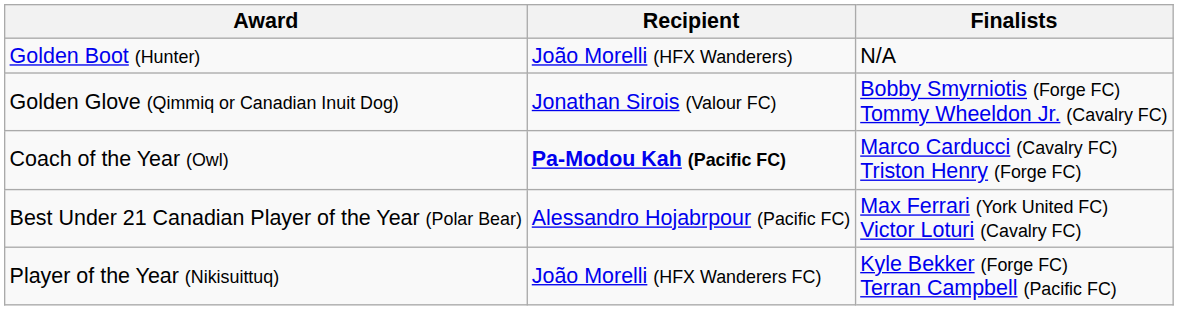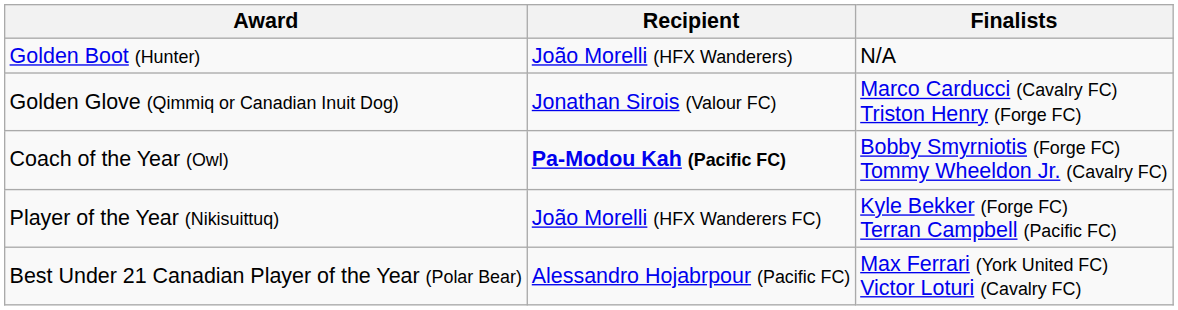 <table class="wikitable">
 <tr>
 <th>Award</th>
 <th>Recipient</th>
 <th>Finalists</th>
 </tr>
 <tr>
 <td><a href='#'>Golden Boot</a> <small>(Hunter)</small></td>
 <td> <a href='#'>João Morelli</a> <small>(HFX Wanderers)</small></td>
 <td>N/A</td>
 </tr>
 <tr>
 <td>Golden Glove <small>(Qimmiq or Canadian Inuit Dog)</small></td>
 <td> <a href='#'>Jonathan Sirois</a> <small>(Valour FC)</small></td>
-<td> <a href='#'>Bobby Smyrniotis</a> <small>(Forge FC)</small><br> <a href='#'>Tommy Wheeldon Jr.</a> <small>(Cavalry FC)</small></td>
+<td> <a href='#'>Marco Carducci</a> <small>(Cavalry FC)</small><br> <a href='#'>Triston Henry</a> <small>(Forge FC)</small></td>
 </tr>
 <tr>
 <td>Coach of the Year <small>(Owl)</small></td>
 <td><strong> <a href='#'>Pa-Modou Kah</a> <small>(Pacific FC)</small></strong></td>
-<td> <a href='#'>Marco Carducci</a> <small>(Cavalry FC)</small><br> <a href='#'>Triston Henry</a> <small>(Forge FC)</small></td>
+<td> <a href='#'>Bobby Smyrniotis</a> <small>(Forge FC)</small><br> <a href='#'>Tommy Wheeldon Jr.</a> <small>(Cavalry FC)</small></td>
+</tr>
+<tr>
+<td>Player of the Year <small>(Nikisuittuq)</small></td>
+<td> <a href='#'>João Morelli</a> <small>(HFX Wanderers FC)</small></td>
+<td> <a href='#'>Kyle Bekker</a> <small>(Forge FC)</small><br> <a href='#'>Terran Campbell</a> <small>(Pacific FC)</small></td>
 </tr>
 <tr>
 <td>Best Under 21 Canadian Player of the Year <small>(Polar Bear)</small></td>
 <td> <a href='#'>Alessandro Hojabrpour</a> <small>(Pacific FC)</small></td>
 <td> <a href='#'>Max Ferrari</a> <small>(York United FC)</small><br> <a href='#'>Victor Loturi</a> <small>(Cavalry FC)</small></td>
 </tr>
-<tr>
-<td>Player of the Year <small>(Nikisuittuq)</small></td>
-<td> <a href='#'>João Morelli</a> <small>(HFX Wanderers FC)</small></td>
-<td> <a href='#'>Kyle Bekker</a> <small>(Forge FC)</small><br> <a href='#'>Terran Campbell</a> <small>(Pacific FC)</small></td>
-</tr>
 </table>
